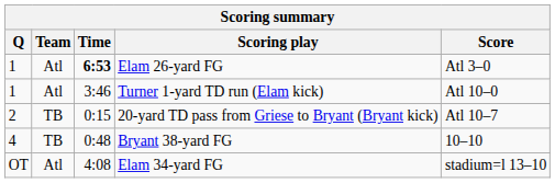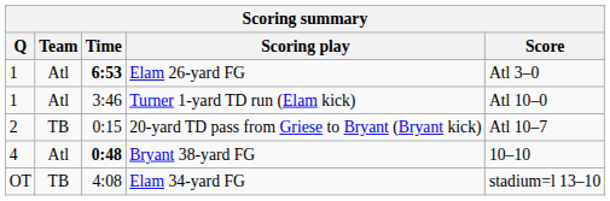 <table class="wikitable" style="font-size: 95%">
 <tr>
 <th colspan=5>Scoring summary</th>
 </tr>
 <tr>
 <th>Q</th>
 <th>Team</th>
 <th>Time</th>
 <th>Scoring play</th>
 <th>Score</th>
 </tr>
 <tr>
 <td>1</td>
 <td align=center>Atl</td>
 <td align=right><strong>6:53</strong></td>
 <td><a href='#'>Elam</a> 26-yard FG</td>
 <td>Atl 3–0</td>
 </tr>
 <tr>
 <td>1</td>
 <td align=center>Atl</td>
 <td align=right>3:46</td>
 <td><a href='#'>Turner</a> 1-yard TD run (<a href='#'>Elam</a> kick)</td>
 <td>Atl 10–0</td>
 </tr>
 <tr>
 <td>2</td>
 <td align=center>TB</td>
 <td align=right>0:15</td>
 <td>20-yard TD pass from <a href='#'>Griese</a> to <a href='#'>Bryant</a> (<a href='#'>Bryant</a> kick)</td>
 <td>Atl 10–7</td>
 </tr>
 <tr>
 <td>4</td>
-<td align=center>TB</td>
-<td align=right>0:48</td>
+<td align=center>Atl</td>
+<td align=right><strong>0:48</strong></td>
 <td><a href='#'>Bryant</a> 38-yard FG</td>
 <td>10–10</td>
 </tr>
 <tr>
 <td>OT</td>
-<td align=center>Atl</td>
+<td align=center>TB</td>
 <td align=right>4:08</td>
 <td><a href='#'>Elam</a> 34-yard FG</td>
 <td '>stadium=l 13–10</td>
 </tr>
 </table>
